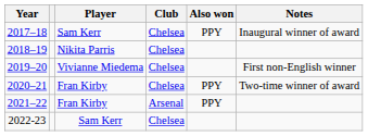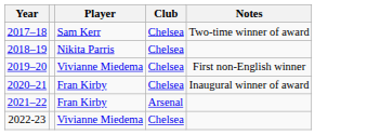 <table class="sortable wikitable" style="text-align: center;">
 <tr>
 <th>Year</th>
 <th></th>
 <th>Player</th>
 <th>Club</th>
-<th class="unsortable">Also won</th>
 <th class="unsortable" align="center">Notes</th>
 </tr>
 <tr>
 <td><a href='#'>2017–18</a></td>
 <td></td>
 <td align="left"><a href='#'>Sam Kerr</a></td>
 <td align="left"><a href='#'>Chelsea</a></td>
-<td>PPY</td>
-<td>Inaugural winner of award</td>
+<td>Two-time winner of award</td>
 </tr>
 <tr>
 <td><a href='#'>2018–19</a></td>
 <td></td>
 <td align="left"><a href='#'>Nikita Parris</a></td>
 <td align="left"><a href='#'>Chelsea</a></td>
 <td></td>
-<td></td>
 </tr>
 <tr>
 <td><a href='#'>2019–20</a></td>
 <td></td>
 <td align="left"><a href='#'>Vivianne Miedema</a></td>
 <td align="left"><a href='#'>Chelsea</a></td>
-<td></td>
 <td>First non-English winner</td>
 </tr>
 <tr>
 <td><a href='#'>2020–21</a></td>
 <td></td>
 <td align="left"><a href='#'>Fran Kirby</a></td>
 <td align="left"><a href='#'>Chelsea</a></td>
-<td>PPY</td>
-<td>Two-time winner of award</td>
+<td>Inaugural winner of award</td>
 </tr>
 <tr>
 <td><a href='#'>2021–22</a></td>
 <td></td>
 <td align="left"><a href='#'>Fran Kirby</a></td>
 <td align="left"><a href='#'>Arsenal</a></td>
-<td>PPY</td>
 <td></td>
 </tr>
 <tr>
 <td>2022-23</td>
 <td></td>
-<td><a href='#'>Sam Kerr</a></td>
+<td align="left"><a href='#'>Vivianne Miedema</a></td>
 <td><a href='#'>Chelsea</a></td>
-<td></td>
 <td></td>
 </tr>
 </table>
